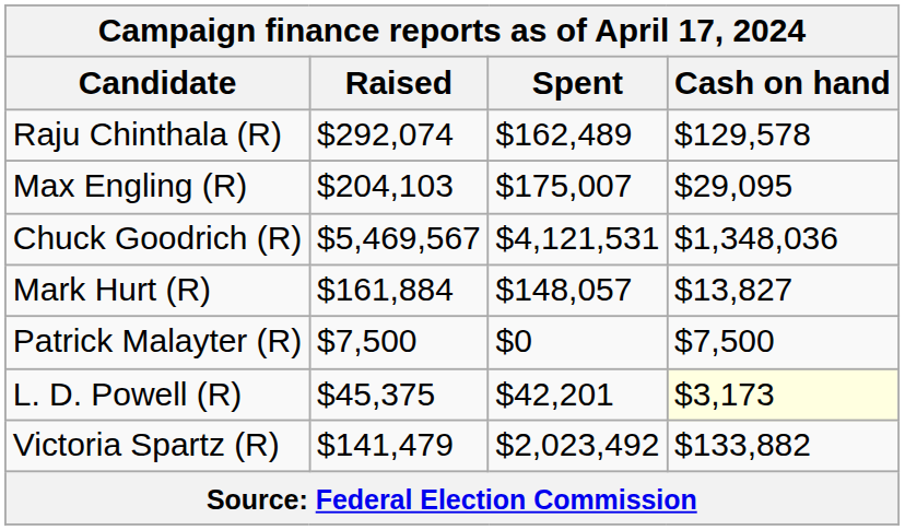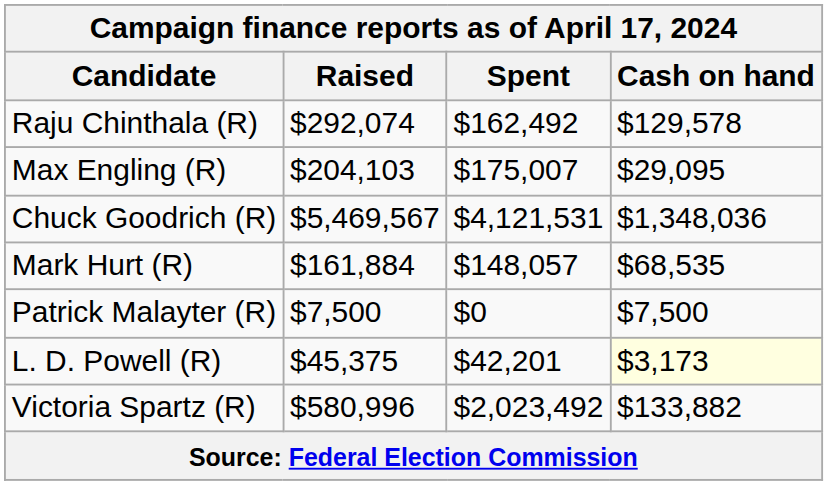 <table class="wikitable sortable">
 <tr>
 <th colspan=4>Campaign finance reports as of April 17, 2024</th>
 </tr>
 <tr style="text-align:center;">
 <th>Candidate</th>
 <th>Raised</th>
 <th>Spent</th>
 <th>Cash on hand</th>
 </tr>
 <tr>
 <td>Raju Chinthala (R)</td>
 <td>$292,074</td>
-<td>$162,489</td>
+<td>$162,492</td>
 <td>$129,578</td>
 </tr>
 <tr>
 <td>Max Engling (R)</td>
 <td>$204,103</td>
 <td>$175,007</td>
 <td>$29,095</td>
 </tr>
 <tr>
 <td>Chuck Goodrich (R)</td>
 <td>$5,469,567</td>
 <td>$4,121,531</td>
 <td>$1,348,036</td>
 </tr>
 <tr>
 <td>Mark Hurt (R)</td>
 <td>$161,884</td>
 <td>$148,057</td>
-<td>$13,827</td>
+<td>$68,535</td>
 </tr>
 <tr>
 <td>Patrick Malayter (R)</td>
 <td>$7,500</td>
 <td>$0</td>
 <td>$7,500</td>
 </tr>
 <tr>
 <td>L. D. Powell (R)</td>
 <td>$45,375</td>
 <td>$42,201</td>
 <td style="background: lightyellow;">$3,173</td>
 </tr>
 <tr>
 <td>Victoria Spartz (R)</td>
-<td>$141,479</td>
+<td>$580,996</td>
 <td>$2,023,492</td>
 <td>$133,882</td>
 </tr>
 <tr>
 <th colspan="4"><small>Source: <a href='#'>Federal Election Commission</a></small></th>
 </tr>
 </table>
